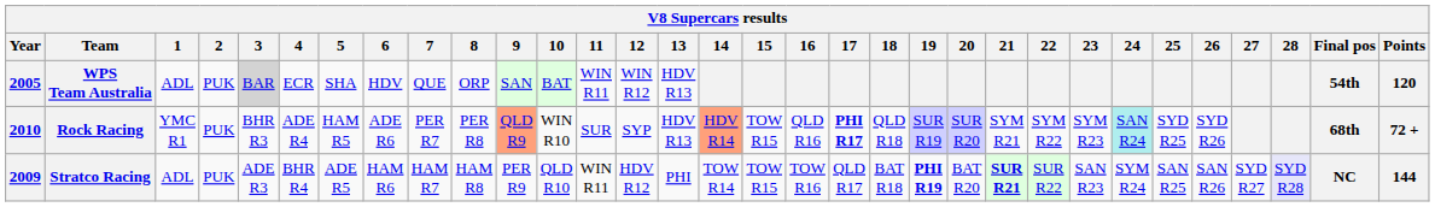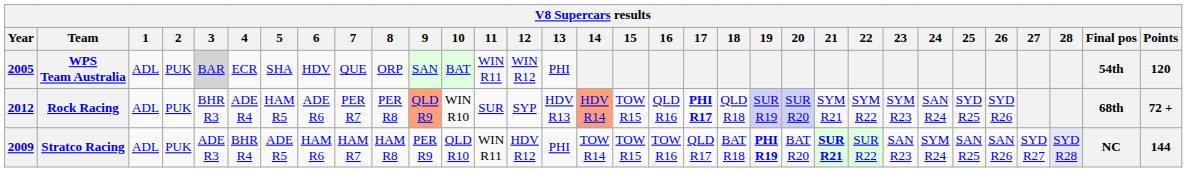 <table class="wikitable" style="text-align:center; font-size:75%">
 <tr>
 <th colspan=45><a href='#'>V8 Supercars</a> results</th>
 </tr>
 <tr>
 <th>Year</th>
 <th>Team</th>
 <th>1</th>
 <th>2</th>
 <th>3</th>
 <th>4</th>
 <th>5</th>
 <th>6</th>
 <th>7</th>
 <th>8</th>
 <th>9</th>
 <th>10</th>
 <th>11</th>
 <th>12</th>
 <th>13</th>
 <th>14</th>
 <th>15</th>
 <th>16</th>
 <th>17</th>
 <th>18</th>
 <th>19</th>
 <th>20</th>
 <th>21</th>
 <th>22</th>
 <th>23</th>
 <th>24</th>
 <th>25</th>
 <th>26</th>
 <th>27</th>
 <th>28</th>
 <th>Final pos</th>
 <th>Points</th>
 </tr>
 <tr>
 <th><a href='#'>2005</a></th>
 <th nowrap><a href='#'>WPS<br>Team Australia</a></th>
 <td><a href='#'>ADL</a></td>
 <td><a href='#'>PUK</a></td>
 <td style="background: lightgrey;"><a href='#'>BAR</a></td>
 <td><a href='#'>ECR</a></td>
 <td><a href='#'>SHA</a></td>
 <td><a href='#'>HDV</a></td>
 <td><a href='#'>QUE</a></td>
 <td><a href='#'>ORP</a></td>
 <td style="background:#dfffdf;"><a href='#'>SAN</a><br></td>
 <td style="background:#dfffdf;"><a href='#'>BAT</a><br></td>
 <td><a href='#'>WIN<br>R11</a></td>
 <td><a href='#'>WIN<br>R12</a></td>
-<td><a href='#'>HDV<br>R13</a></td>
+<td><a href='#'>PHI</a></td>
 <th></th>
 <th></th>
 <th></th>
 <th></th>
 <th></th>
 <th></th>
 <th></th>
 <th></th>
 <th></th>
 <th></th>
 <th></th>
 <th></th>
 <th></th>
 <th></th>
 <th></th>
 <th>54th</th>
 <th>120</th>
 </tr>
 <tr>
-<th><a href='#'>2010</a></th>
+<th><a href='#'>2012</a></th>
 <th><a href='#'>Rock Racing</a></th>
-<td><a href='#'>YMC<br>R1</a></td>
+<td><a href='#'>ADL</a></td>
 <td><a href='#'>PUK</a></td>
 <td><a href='#'>BHR<br>R3</a></td>
 <td><a href='#'>ADE<br>R4</a></td>
 <td><a href='#'>HAM<br>R5</a></td>
 <td><a href='#'>ADE<br>R6</a></td>
 <td><a href='#'>PER<br>R7</a></td>
 <td><a href='#'>PER<br>R8</a></td>
 <td style="background: lightsalmon;"><a href='#'>QLD<br>R9</a></td>
 <td>WIN<br>R10</td>
 <td><a href='#'>SUR</a></td>
 <td><a href='#'>SYP</a></td>
 <td><a href='#'>HDV<br>R13</a></td>
 <td style="background: lightsalmon;"><a href='#'>HDV<br>R14</a></td>
 <td><a href='#'>TOW<br>R15</a></td>
 <td><a href='#'>QLD<br>R16</a></td>
 <td><strong><a href='#'>PHI<br>R17</a></strong></td>
 <td><a href='#'>QLD<br>R18</a></td>
 <td style="background:#cfcfff;"><a href='#'>SUR<br>R19</a><br></td>
 <td style="background:#cfcfff;"><a href='#'>SUR<br>R20</a><br></td>
 <td><a href='#'>SYM<br>R21</a></td>
 <td><a href='#'>SYM<br>R22</a></td>
 <td><a href='#'>SYM<br>R23</a></td>
-<td style="background: paleturquoise;"><a href='#'>SAN<br>R24</a></td>
+<td><a href='#'>SAN<br>R24</a></td>
 <td><a href='#'>SYD<br>R25</a></td>
 <td><a href='#'>SYD<br>R26</a></td>
 <th></th>
 <th></th>
 <th>68th</th>
 <th>72 +</th>
 </tr>
 <tr>
 <th><a href='#'>2009</a></th>
 <th><a href='#'>Stratco Racing</a></th>
 <td><a href='#'>ADL</a></td>
 <td><a href='#'>PUK</a></td>
 <td><a href='#'>ADE<br>R3</a></td>
 <td><a href='#'>BHR<br>R4</a></td>
 <td><a href='#'>ADE<br>R5</a></td>
 <td><a href='#'>HAM<br>R6</a></td>
 <td><a href='#'>HAM<br>R7</a></td>
 <td><a href='#'>HAM<br>R8</a></td>
 <td><a href='#'>PER<br>R9</a></td>
 <td><a href='#'>QLD<br>R10</a></td>
 <td>WIN<br>R11</td>
 <td><a href='#'>HDV<br>R12</a></td>
 <td><a href='#'>PHI</a></td>
 <td><a href='#'>TOW<br>R14</a></td>
 <td><a href='#'>TOW<br>R15</a></td>
 <td><a href='#'>TOW<br>R16</a></td>
 <td><a href='#'>QLD<br>R17</a></td>
 <td><a href='#'>BAT<br>R18</a></td>
 <td><strong><a href='#'>PHI<br>R19</a></strong></td>
 <td><a href='#'>BAT<br>R20</a></td>
 <td style="background:#dfffdf;"><strong><a href='#'>SUR<br>R21</a><br></strong></td>
 <td style="background:#dfffdf;"><a href='#'>SUR<br>R22</a><br></td>
 <td><a href='#'>SAN<br>R23</a></td>
 <td><a href='#'>SYM<br>R24</a></td>
 <td><a href='#'>SAN<br>R25</a></td>
 <td><a href='#'>SAN<br>R26</a></td>
 <td><a href='#'>SYD<br>R27</a></td>
 <td style="background: lavender;"><a href='#'>SYD<br>R28</a></td>
 <th>NC</th>
 <th>144</th>
 </tr>
 </table>
